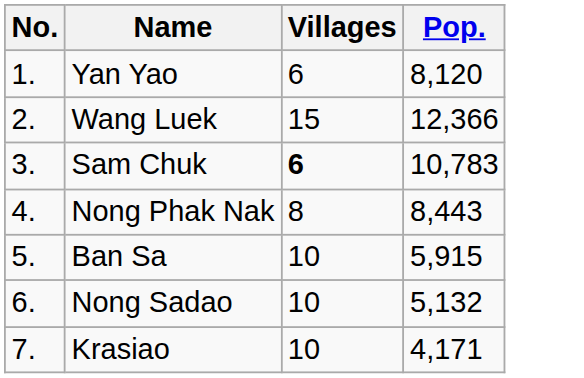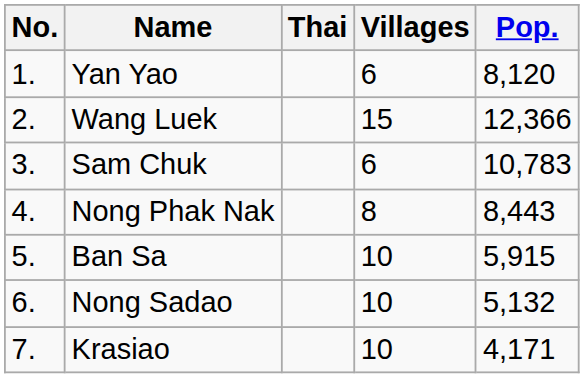 <table class="wikitable sortable">
 <tr>
 <th>No.</th>
 <th>Name</th>
+<th>Thai</th>
 <th>Villages</th>
 <th><a href='#'>Pop.</a></th>
 </tr>
 <tr>
 <td>1.</td>
 <td>Yan Yao</td>
+<td></td>
 <td>6</td>
 <td>8,120</td>
 </tr>
 <tr>
 <td>2.</td>
 <td>Wang Luek</td>
+<td></td>
 <td>15</td>
 <td>12,366</td>
 </tr>
 <tr>
 <td>3.</td>
 <td>Sam Chuk</td>
-<td><strong>6</strong></td>
+<td></td>
+<td>6</td>
 <td>10,783</td>
 </tr>
 <tr>
 <td>4.</td>
 <td>Nong Phak Nak</td>
+<td></td>
 <td>8</td>
 <td>8,443</td>
 </tr>
 <tr>
 <td>5.</td>
 <td>Ban Sa</td>
+<td></td>
 <td>10</td>
 <td>5,915</td>
 </tr>
 <tr>
 <td>6.</td>
 <td>Nong Sadao</td>
+<td></td>
 <td>10</td>
 <td>5,132</td>
 </tr>
 <tr>
 <td>7.</td>
 <td>Krasiao</td>
+<td></td>
 <td>10</td>
 <td>4,171</td>
 </tr>
 </table>
